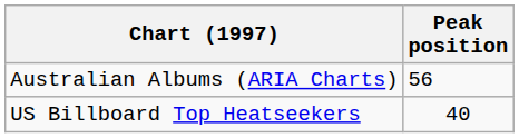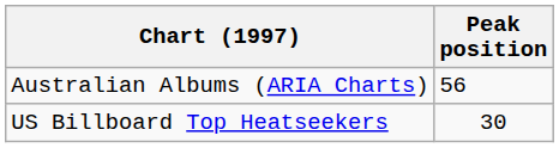 <table class="wikitable" border="1">
 <tr>
 <th>Chart (1997)</th>
 <th>Peak<br>position</th>
 </tr>
 <tr>
 <td>Australian Albums (<a href='#'>ARIA Charts</a>)</td>
 <td>56</td>
 </tr>
 <tr>
 <td>US Billboard <a href='#'>Top Heatseekers</a></td>
-<td align="center">40</td>
+<td align="center">30</td>
 </tr>
 </table>
